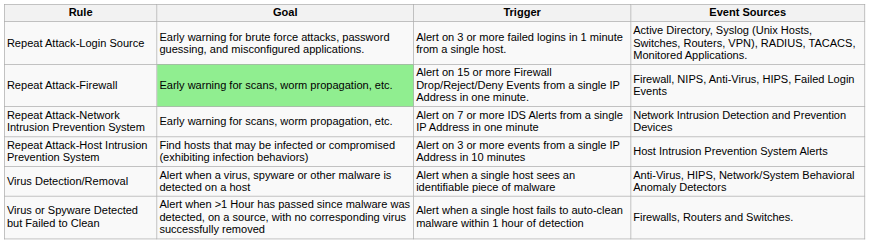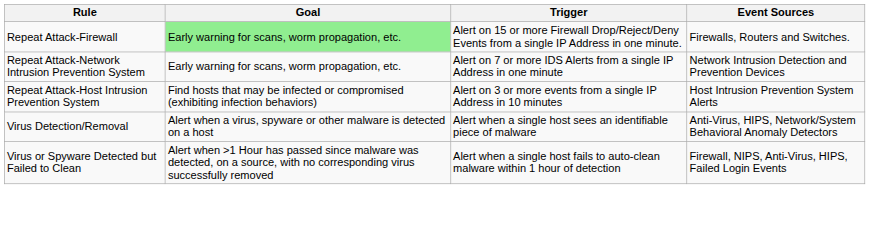 <table class="wikitable">
 <tr>
 <th>Rule</th>
 <th>Goal</th>
 <th>Trigger</th>
 <th>Event Sources</th>
 </tr>
 <tr>
-<td>Repeat Attack-Login Source</td>
-<td>Early warning for brute force attacks, password guessing, and misconfigured applications.</td>
-<td>Alert on 3 or more failed logins in 1 minute from a single host.</td>
-<td>Active Directory, Syslog (Unix Hosts, Switches, Routers, VPN), RADIUS, TACACS, Monitored Applications.</td>
-</tr>
-<tr>
 <td>Repeat Attack-Firewall</td>
 <td style="background: lightgreen;">Early warning for scans, worm propagation, etc.</td>
 <td>Alert on 15 or more Firewall Drop/Reject/Deny Events from a single IP Address in one minute.</td>
-<td>Firewall, NIPS, Anti-Virus, HIPS, Failed Login Events</td>
+<td>Firewalls, Routers and Switches.</td>
 </tr>
 <tr>
 <td>Repeat Attack-Network Intrusion Prevention System</td>
 <td>Early warning for scans, worm propagation, etc.</td>
 <td>Alert on 7 or more IDS Alerts from a single IP Address in one minute</td>
 <td>Network Intrusion Detection and Prevention Devices</td>
 </tr>
 <tr>
 <td>Repeat Attack-Host Intrusion Prevention System</td>
 <td>Find hosts that may be infected or compromised<br>(exhibiting infection behaviors)</td>
 <td>Alert on 3 or more events from a single IP Address in 10 minutes</td>
 <td>Host Intrusion Prevention System Alerts</td>
 </tr>
 <tr>
 <td>Virus Detection/Removal</td>
 <td>Alert when a virus, spyware or other malware is detected on a host</td>
 <td>Alert when a single host sees an identifiable piece of malware</td>
 <td>Anti-Virus, HIPS, Network/System Behavioral Anomaly Detectors</td>
 </tr>
 <tr>
 <td>Virus or Spyware Detected but Failed to Clean</td>
 <td>Alert when >1 Hour has passed since malware was detected, on a source, with no corresponding virus successfully removed</td>
 <td>Alert when a single host fails to auto-clean malware within 1 hour of detection</td>
-<td>Firewalls, Routers and Switches.</td>
+<td>Firewall, NIPS, Anti-Virus, HIPS, Failed Login Events</td>
 </tr>
 </table>
